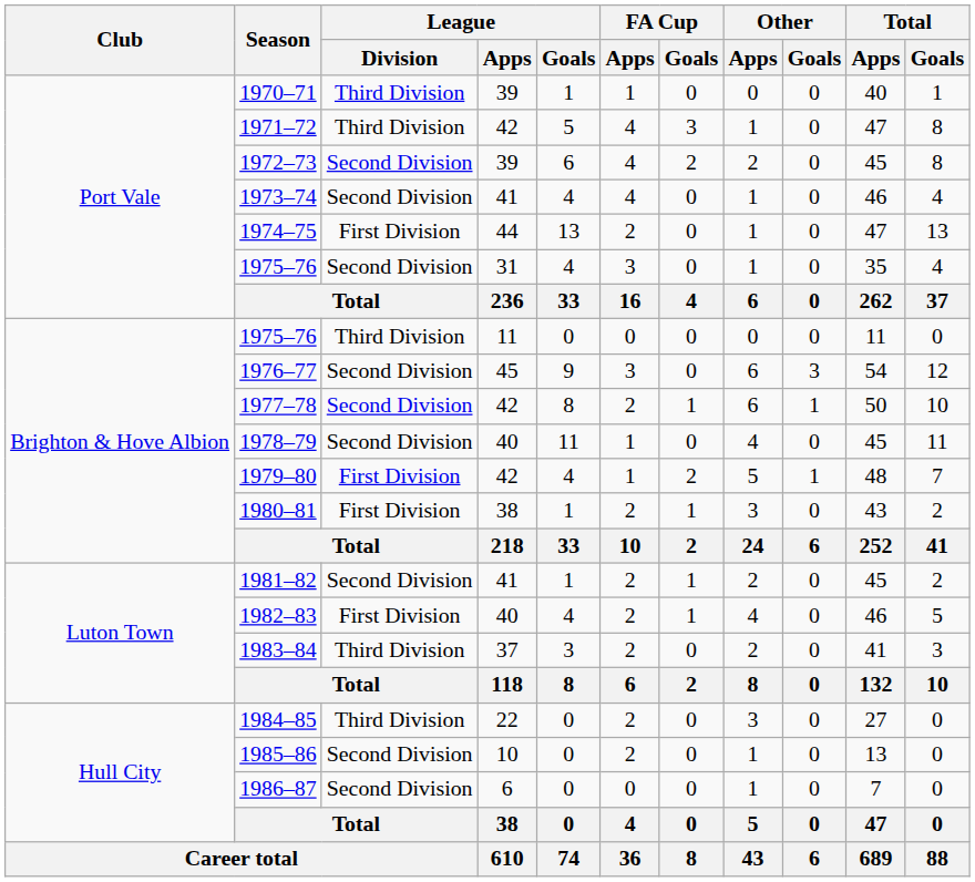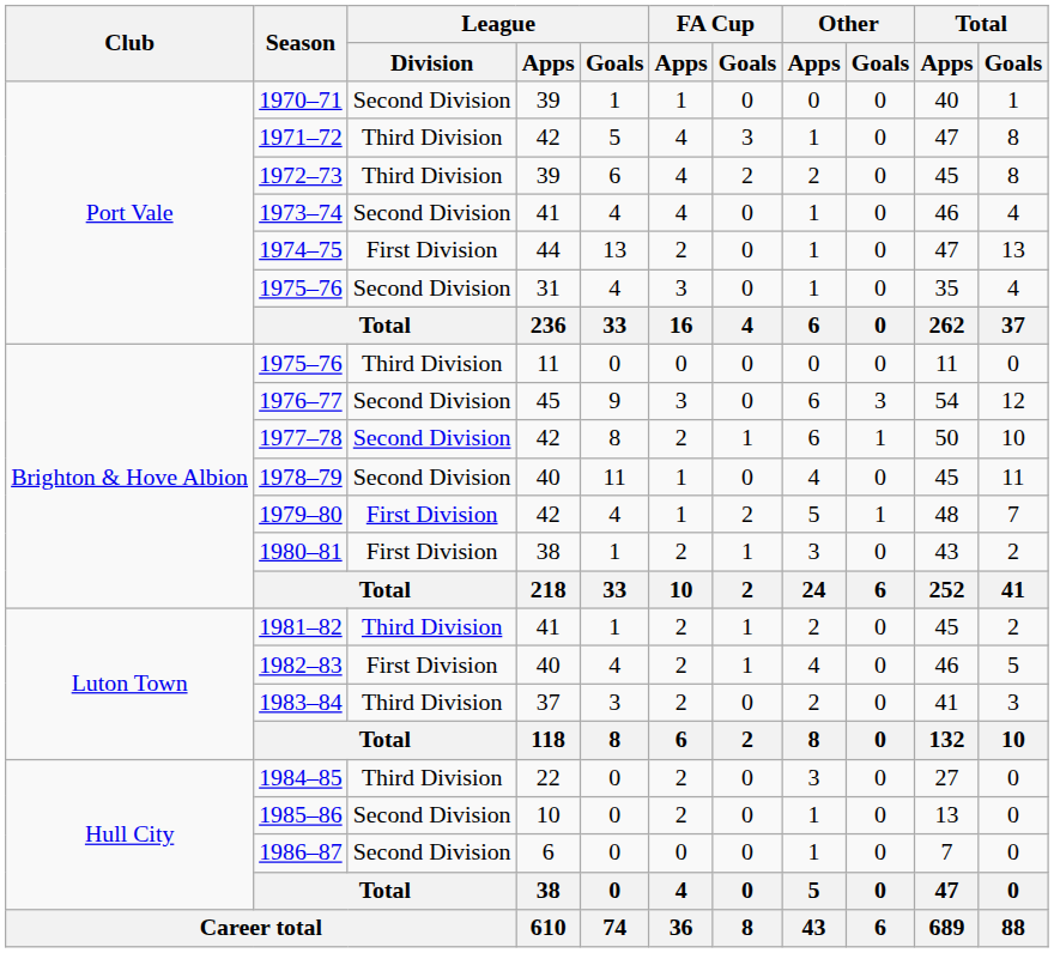 <table class="wikitable" style="text-align: center;">
 <tr>
 <th rowspan="2">Club</th>
 <th rowspan="2">Season</th>
 <th colspan="3">League</th>
 <th colspan="2">FA Cup</th>
 <th colspan="2">Other</th>
 <th colspan="2">Total</th>
 </tr>
 <tr>
 <th>Division</th>
 <th>Apps</th>
 <th>Goals</th>
 <th>Apps</th>
 <th>Goals</th>
 <th>Apps</th>
 <th>Goals</th>
 <th>Apps</th>
 <th>Goals</th>
 </tr>
 <tr>
 <td rowspan="7"><a href='#'>Port Vale</a></td>
 <td><a href='#'>1970–71</a></td>
-<td><a href='#'>Third Division</a></td>
+<td>Second Division</td>
 <td>39</td>
 <td>1</td>
 <td>1</td>
 <td>0</td>
 <td>0</td>
 <td>0</td>
 <td>40</td>
 <td>1</td>
 </tr>
 <tr>
 <td><a href='#'>1971–72</a></td>
 <td>Third Division</td>
 <td>42</td>
 <td>5</td>
 <td>4</td>
 <td>3</td>
 <td>1</td>
 <td>0</td>
 <td>47</td>
 <td>8</td>
 </tr>
 <tr>
 <td><a href='#'>1972–73</a></td>
-<td><a href='#'>Second Division</a></td>
+<td>Third Division</td>
 <td>39</td>
 <td>6</td>
 <td>4</td>
 <td>2</td>
 <td>2</td>
 <td>0</td>
 <td>45</td>
 <td>8</td>
 </tr>
 <tr>
 <td><a href='#'>1973–74</a></td>
 <td>Second Division</td>
 <td>41</td>
 <td>4</td>
 <td>4</td>
 <td>0</td>
 <td>1</td>
 <td>0</td>
 <td>46</td>
 <td>4</td>
 </tr>
 <tr>
 <td><a href='#'>1974–75</a></td>
 <td>First Division</td>
 <td>44</td>
 <td>13</td>
 <td>2</td>
 <td>0</td>
 <td>1</td>
 <td>0</td>
 <td>47</td>
 <td>13</td>
 </tr>
 <tr>
 <td><a href='#'>1975–76</a></td>
 <td>Second Division</td>
 <td>31</td>
 <td>4</td>
 <td>3</td>
 <td>0</td>
 <td>1</td>
 <td>0</td>
 <td>35</td>
 <td>4</td>
 </tr>
 <tr>
 <th colspan="2">Total</th>
 <th>236</th>
 <th>33</th>
 <th>16</th>
 <th>4</th>
 <th>6</th>
 <th>0</th>
 <th>262</th>
 <th>37</th>
 </tr>
 <tr>
 <td rowspan="7"><a href='#'>Brighton & Hove Albion</a></td>
 <td><a href='#'>1975–76</a></td>
 <td>Third Division</td>
 <td>11</td>
 <td>0</td>
 <td>0</td>
 <td>0</td>
 <td>0</td>
 <td>0</td>
 <td>11</td>
 <td>0</td>
 </tr>
 <tr>
 <td><a href='#'>1976–77</a></td>
 <td>Second Division</td>
 <td>45</td>
 <td>9</td>
 <td>3</td>
 <td>0</td>
 <td>6</td>
 <td>3</td>
 <td>54</td>
 <td>12</td>
 </tr>
 <tr>
 <td><a href='#'>1977–78</a></td>
 <td><a href='#'>Second Division</a></td>
 <td>42</td>
 <td>8</td>
 <td>2</td>
 <td>1</td>
 <td>6</td>
 <td>1</td>
 <td>50</td>
 <td>10</td>
 </tr>
 <tr>
 <td><a href='#'>1978–79</a></td>
 <td>Second Division</td>
 <td>40</td>
 <td>11</td>
 <td>1</td>
 <td>0</td>
 <td>4</td>
 <td>0</td>
 <td>45</td>
 <td>11</td>
 </tr>
 <tr>
 <td><a href='#'>1979–80</a></td>
 <td><a href='#'>First Division</a></td>
 <td>42</td>
 <td>4</td>
 <td>1</td>
 <td>2</td>
 <td>5</td>
 <td>1</td>
 <td>48</td>
 <td>7</td>
 </tr>
 <tr>
 <td><a href='#'>1980–81</a></td>
 <td>First Division</td>
 <td>38</td>
 <td>1</td>
 <td>2</td>
 <td>1</td>
 <td>3</td>
 <td>0</td>
 <td>43</td>
 <td>2</td>
 </tr>
 <tr>
 <th colspan="2">Total</th>
 <th>218</th>
 <th>33</th>
 <th>10</th>
 <th>2</th>
 <th>24</th>
 <th>6</th>
 <th>252</th>
 <th>41</th>
 </tr>
 <tr>
 <td rowspan="4"><a href='#'>Luton Town</a></td>
 <td><a href='#'>1981–82</a></td>
-<td>Second Division</td>
+<td><a href='#'>Third Division</a></td>
 <td>41</td>
 <td>1</td>
 <td>2</td>
 <td>1</td>
 <td>2</td>
 <td>0</td>
 <td>45</td>
 <td>2</td>
 </tr>
 <tr>
 <td><a href='#'>1982–83</a></td>
 <td>First Division</td>
 <td>40</td>
 <td>4</td>
 <td>2</td>
 <td>1</td>
 <td>4</td>
 <td>0</td>
 <td>46</td>
 <td>5</td>
 </tr>
 <tr>
 <td><a href='#'>1983–84</a></td>
 <td>Third Division</td>
 <td>37</td>
 <td>3</td>
 <td>2</td>
 <td>0</td>
 <td>2</td>
 <td>0</td>
 <td>41</td>
 <td>3</td>
 </tr>
 <tr>
 <th colspan="2">Total</th>
 <th>118</th>
 <th>8</th>
 <th>6</th>
 <th>2</th>
 <th>8</th>
 <th>0</th>
 <th>132</th>
 <th>10</th>
 </tr>
 <tr>
 <td rowspan="4"><a href='#'>Hull City</a></td>
 <td><a href='#'>1984–85</a></td>
 <td>Third Division</td>
 <td>22</td>
 <td>0</td>
 <td>2</td>
 <td>0</td>
 <td>3</td>
 <td>0</td>
 <td>27</td>
 <td>0</td>
 </tr>
 <tr>
 <td><a href='#'>1985–86</a></td>
 <td>Second Division</td>
 <td>10</td>
 <td>0</td>
 <td>2</td>
 <td>0</td>
 <td>1</td>
 <td>0</td>
 <td>13</td>
 <td>0</td>
 </tr>
 <tr>
 <td><a href='#'>1986–87</a></td>
 <td>Second Division</td>
 <td>6</td>
 <td>0</td>
 <td>0</td>
 <td>0</td>
 <td>1</td>
 <td>0</td>
 <td>7</td>
 <td>0</td>
 </tr>
 <tr>
 <th colspan="2">Total</th>
 <th>38</th>
 <th>0</th>
 <th>4</th>
 <th>0</th>
 <th>5</th>
 <th>0</th>
 <th>47</th>
 <th>0</th>
 </tr>
 <tr>
 <th colspan="3">Career total</th>
 <th>610</th>
 <th>74</th>
 <th>36</th>
 <th>8</th>
 <th>43</th>
 <th>6</th>
 <th>689</th>
 <th>88</th>
 </tr>
 </table>
